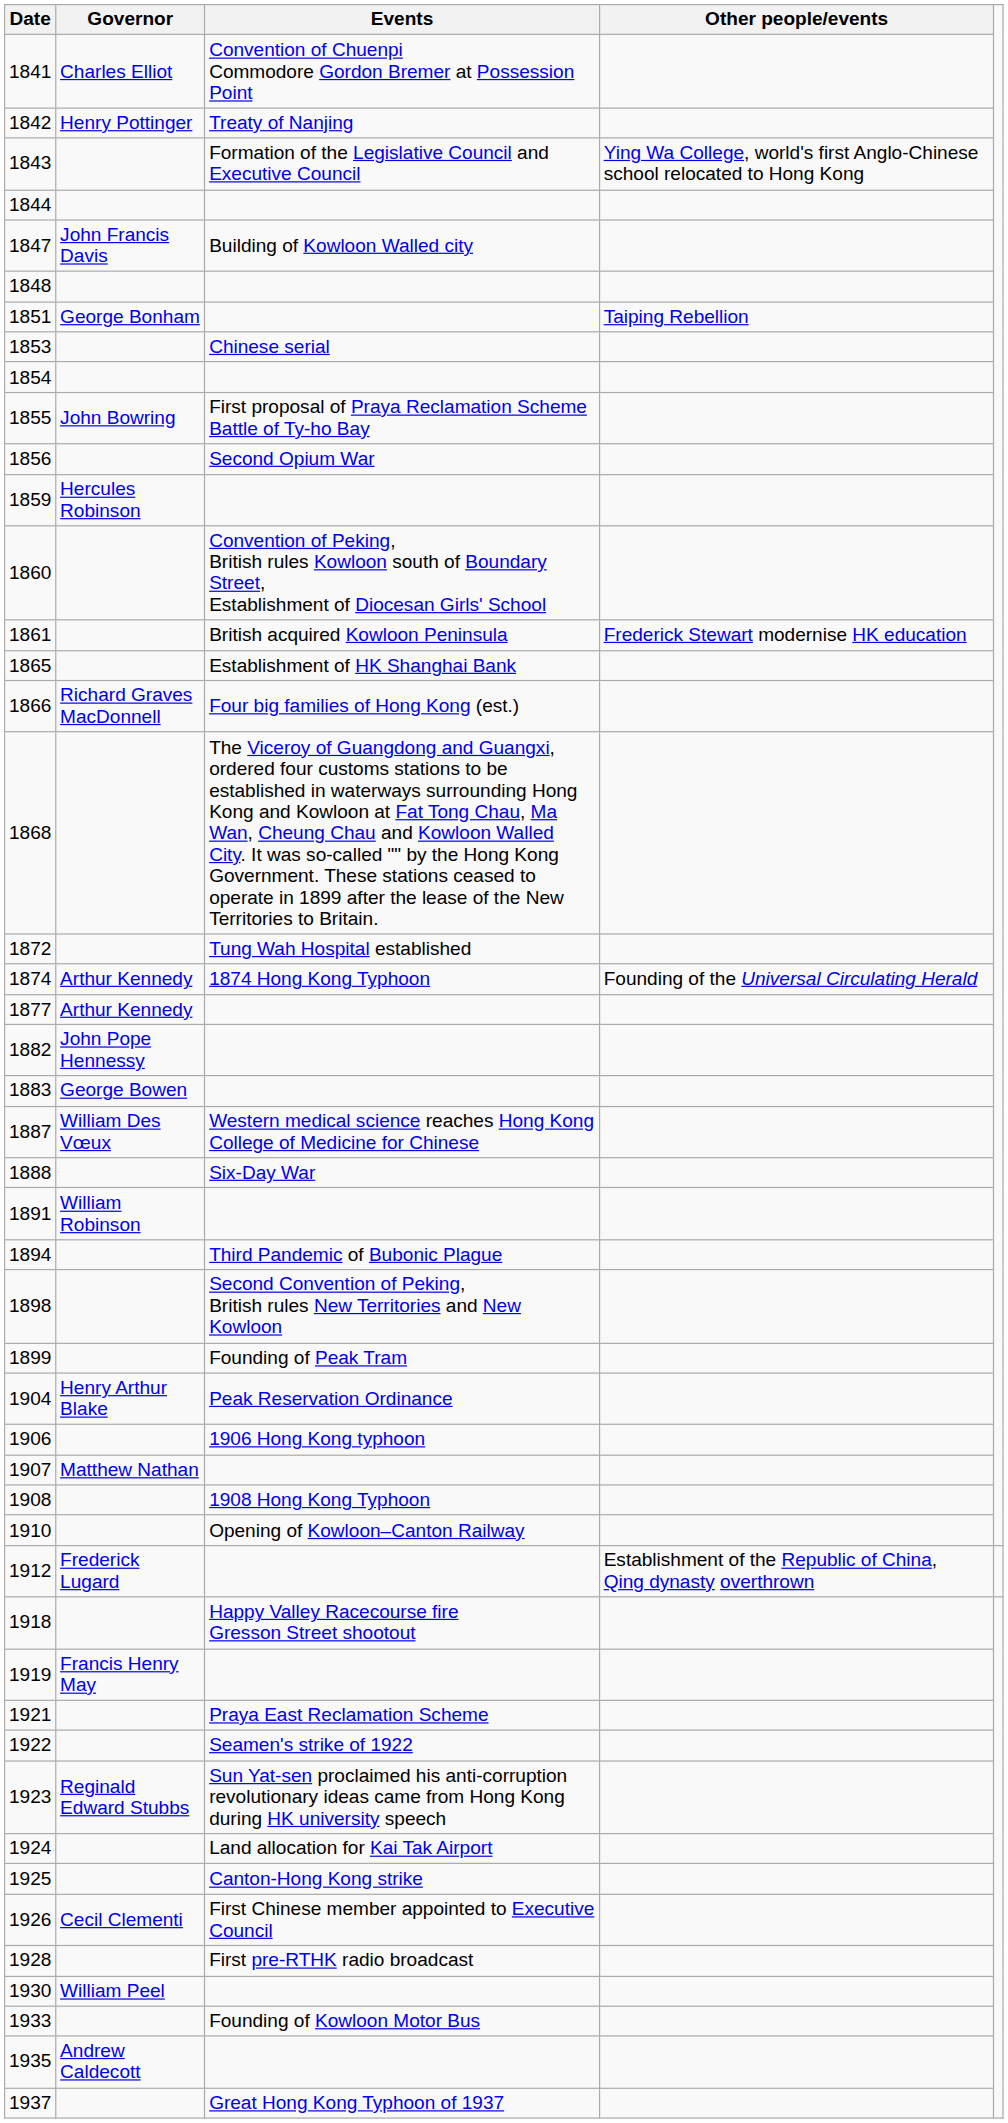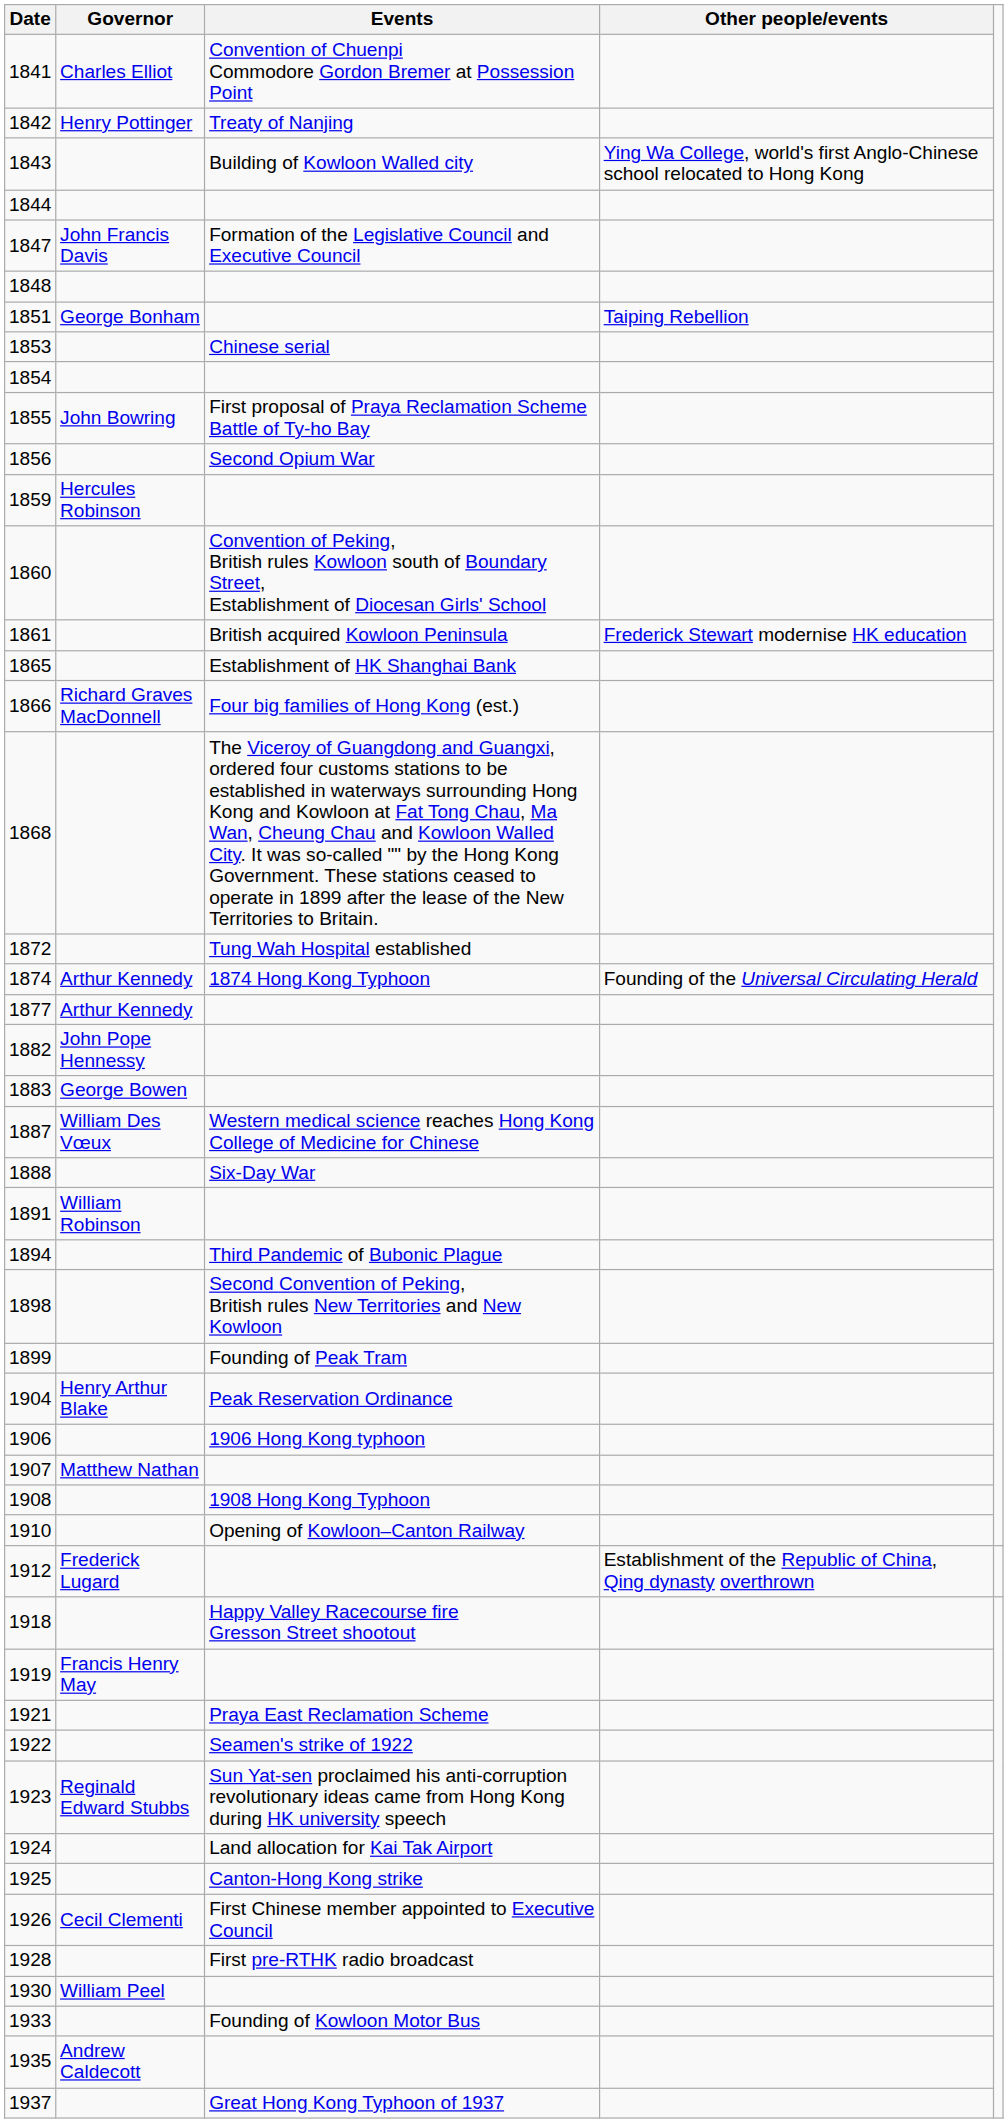 <table class="wikitable sortable" style="width:95%">
 <tr>
 <th width="5%">Date</th>
 <th width="15%">Governor</th>
 <th width="40%">Events</th>
 <th width="40%">Other people/events</th>
 </tr>
 <tr>
 <td>1841</td>
 <td><a href='#'>Charles Elliot</a></td>
 <td><a href='#'>Convention of Chuenpi</a><br>Commodore <a href='#'>Gordon Bremer</a> at <a href='#'>Possession Point</a></td>
 <td></td>
 </tr>
 <tr>
 <td>1842</td>
 <td><a href='#'>Henry Pottinger</a></td>
 <td><a href='#'>Treaty of Nanjing</a></td>
 <td></td>
 </tr>
 <tr>
 <td>1843</td>
 <td></td>
-<td>Formation of the <a href='#'>Legislative Council</a> and <a href='#'>Executive Council</a></td>
+<td>Building of <a href='#'>Kowloon Walled city</a></td>
 <td><a href='#'>Ying Wa College</a>, world's first Anglo-Chinese school relocated to Hong Kong</td>
 </tr>
 <tr>
 <td>1844</td>
 <td></td>
 <td></td>
 <td></td>
 </tr>
 <tr>
 <td>1847</td>
 <td><a href='#'>John Francis Davis</a></td>
-<td>Building of <a href='#'>Kowloon Walled city</a></td>
+<td>Formation of the <a href='#'>Legislative Council</a> and <a href='#'>Executive Council</a></td>
 <td></td>
 </tr>
 <tr>
 <td>1848</td>
 <td></td>
 <td></td>
 <td></td>
 </tr>
 <tr>
 <td>1851</td>
 <td><a href='#'>George Bonham</a></td>
 <td></td>
 <td><a href='#'>Taiping Rebellion</a></td>
 </tr>
 <tr>
 <td>1853</td>
 <td></td>
 <td><a href='#'>Chinese serial</a></td>
 <td></td>
 </tr>
 <tr>
 <td>1854</td>
 <td></td>
 <td></td>
 <td></td>
 </tr>
 <tr>
 <td>1855</td>
 <td><a href='#'>John Bowring</a></td>
 <td>First proposal of <a href='#'>Praya Reclamation Scheme</a><br><a href='#'>Battle of Ty-ho Bay</a></td>
 <td></td>
 </tr>
 <tr>
 <td>1856</td>
 <td></td>
 <td><a href='#'>Second Opium War</a></td>
 <td></td>
 </tr>
 <tr>
 <td>1859</td>
 <td><a href='#'>Hercules Robinson</a></td>
 <td></td>
 <td></td>
 </tr>
 <tr>
 <td>1860</td>
 <td></td>
 <td><a href='#'>Convention of Peking</a>,<br>British rules <a href='#'>Kowloon</a> south of <a href='#'>Boundary Street</a>, <br> Establishment of <a href='#'>Diocesan Girls' School</a></td>
 <td></td>
 </tr>
 <tr>
 <td>1861</td>
 <td></td>
 <td>British acquired <a href='#'>Kowloon Peninsula</a></td>
 <td><a href='#'>Frederick Stewart</a> modernise <a href='#'>HK education</a></td>
 </tr>
 <tr>
 <td>1865</td>
 <td></td>
 <td>Establishment of <a href='#'>HK Shanghai Bank</a></td>
 <td></td>
 </tr>
 <tr>
 <td>1866</td>
 <td><a href='#'>Richard Graves<br>MacDonnell</a></td>
 <td><a href='#'>Four big families of Hong Kong</a> (est.)</td>
 <td></td>
 </tr>
 <tr>
 <td>1868</td>
 <td></td>
 <td>The <a href='#'>Viceroy of Guangdong and Guangxi</a>, ordered four customs stations to be established in waterways surrounding Hong Kong and Kowloon at <a href='#'>Fat Tong Chau</a>, <a href='#'>Ma Wan</a>, <a href='#'>Cheung Chau</a> and <a href='#'>Kowloon Walled City</a>. It was so-called "" by the Hong Kong Government. These stations ceased to operate in 1899 after the lease of the New Territories to Britain.</td>
 <td></td>
 </tr>
 <tr>
 <td>1872</td>
 <td></td>
 <td><a href='#'>Tung Wah Hospital</a> established</td>
 <td></td>
 </tr>
 <tr>
 <td>1874</td>
 <td><a href='#'>Arthur Kennedy</a></td>
 <td><a href='#'>1874 Hong Kong Typhoon</a></td>
 <td>Founding of the <em><a href='#'>Universal Circulating Herald</a></em></td>
 </tr>
 <tr>
 <td>1877</td>
 <td><a href='#'>Arthur Kennedy</a></td>
 <td></td>
 <td></td>
 </tr>
 <tr>
 <td>1882</td>
 <td><a href='#'>John Pope Hennessy</a></td>
 <td></td>
 <td></td>
 </tr>
 <tr>
 <td>1883</td>
 <td><a href='#'>George Bowen</a></td>
 <td></td>
 <td></td>
 </tr>
 <tr>
 <td>1887</td>
 <td><a href='#'>William Des Vœux</a></td>
 <td><a href='#'>Western medical science</a> reaches <a href='#'>Hong Kong College of Medicine for Chinese</a></td>
 <td></td>
 </tr>
 <tr>
 <td>1888</td>
 <td></td>
 <td><a href='#'>Six-Day War</a></td>
 <td></td>
 </tr>
 <tr>
 <td>1891</td>
 <td><a href='#'>William Robinson</a></td>
 <td></td>
 <td></td>
 </tr>
 <tr>
 <td>1894</td>
 <td></td>
 <td><a href='#'>Third Pandemic</a> of <a href='#'>Bubonic Plague</a></td>
 <td></td>
 </tr>
 <tr>
 <td>1898</td>
 <td></td>
 <td><a href='#'>Second Convention of Peking</a>,<br> British rules <a href='#'>New Territories</a> and <a href='#'>New Kowloon</a></td>
 <td></td>
 </tr>
 <tr>
 <td>1899</td>
 <td></td>
 <td>Founding of <a href='#'>Peak Tram</a></td>
 <td></td>
 </tr>
 <tr>
 <td>1904</td>
 <td><a href='#'>Henry Arthur Blake</a></td>
 <td><a href='#'>Peak Reservation Ordinance</a></td>
 <td></td>
 </tr>
 <tr>
 <td>1906</td>
 <td></td>
 <td><a href='#'>1906 Hong Kong typhoon</a></td>
 <td></td>
 </tr>
 <tr>
 <td>1907</td>
 <td><a href='#'>Matthew Nathan</a></td>
 <td></td>
 <td></td>
 </tr>
 <tr>
 <td>1908</td>
 <td></td>
 <td><a href='#'>1908 Hong Kong Typhoon</a></td>
 <td></td>
 </tr>
 <tr>
 <td>1910</td>
 <td></td>
 <td>Opening of <a href='#'>Kowloon–Canton Railway</a></td>
 <td></td>
 </tr>
 <tr>
 <td>1912</td>
 <td><a href='#'>Frederick Lugard</a></td>
 <td></td>
 <td>Establishment of the <a href='#'>Republic of China</a>,<br><a href='#'>Qing dynasty</a> <a href='#'>overthrown</a></td>
 <td></td>
 </tr>
 <tr>
 <td>1918</td>
 <td></td>
 <td><a href='#'>Happy Valley Racecourse fire</a><br><a href='#'>Gresson Street shootout</a></td>
 <td></td>
 </tr>
 <tr>
 <td>1919</td>
 <td><a href='#'>Francis Henry May</a></td>
 <td></td>
 <td></td>
 </tr>
 <tr>
 <td>1921</td>
 <td></td>
 <td><a href='#'>Praya East Reclamation Scheme</a></td>
 <td></td>
 </tr>
 <tr>
 <td>1922</td>
 <td></td>
 <td><a href='#'>Seamen's strike of 1922</a></td>
 <td></td>
 </tr>
 <tr>
 <td>1923</td>
 <td><a href='#'>Reginald Edward Stubbs</a></td>
 <td><a href='#'>Sun Yat-sen</a> proclaimed his anti-corruption revolutionary ideas came from Hong Kong during <a href='#'>HK university</a> speech</td>
 <td></td>
 </tr>
 <tr>
 <td>1924</td>
 <td></td>
 <td>Land allocation for <a href='#'>Kai Tak Airport</a></td>
 <td></td>
 </tr>
 <tr>
 <td>1925</td>
 <td></td>
 <td><a href='#'>Canton-Hong Kong strike</a></td>
 <td></td>
 </tr>
 <tr>
 <td>1926</td>
 <td><a href='#'>Cecil Clementi</a></td>
 <td>First Chinese member appointed to <a href='#'>Executive Council</a></td>
 <td></td>
 </tr>
 <tr>
 <td>1928</td>
 <td></td>
 <td>First <a href='#'>pre-RTHK</a> radio broadcast</td>
 <td></td>
 </tr>
 <tr>
 <td>1930</td>
 <td><a href='#'>William Peel</a></td>
 <td></td>
 <td></td>
 </tr>
 <tr>
 <td>1933</td>
 <td></td>
 <td>Founding of <a href='#'>Kowloon Motor Bus</a></td>
 <td></td>
 </tr>
 <tr>
 <td>1935</td>
 <td><a href='#'>Andrew Caldecott</a></td>
 <td></td>
 <td></td>
 </tr>
 <tr>
 <td>1937</td>
 <td></td>
 <td><a href='#'>Great Hong Kong Typhoon of 1937</a></td>
 <td></td>
 </tr>
 </table>
